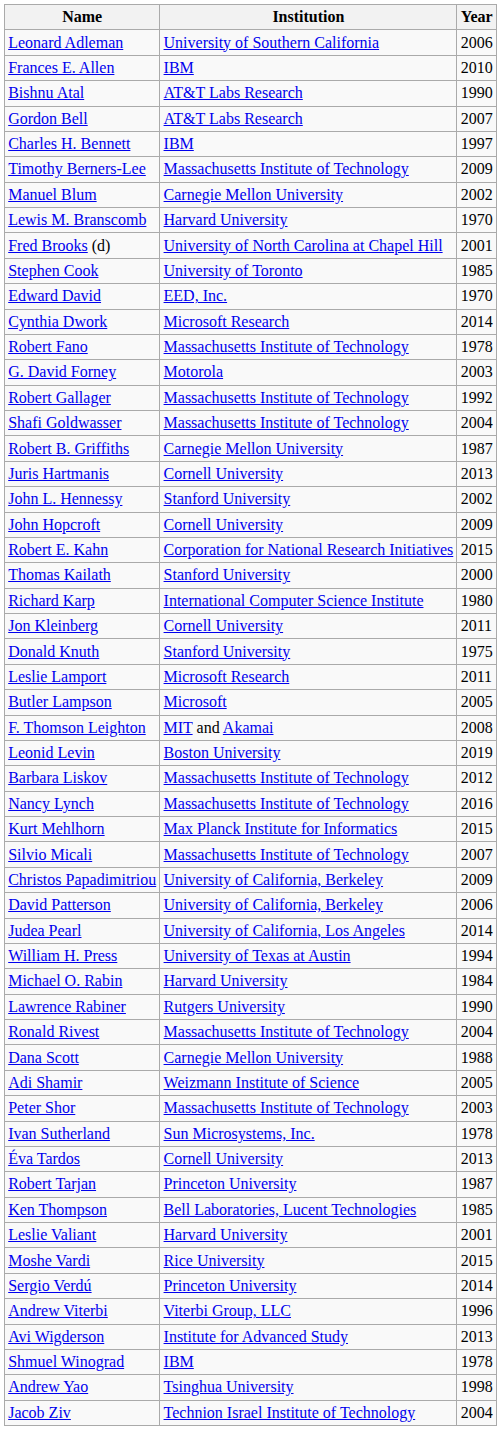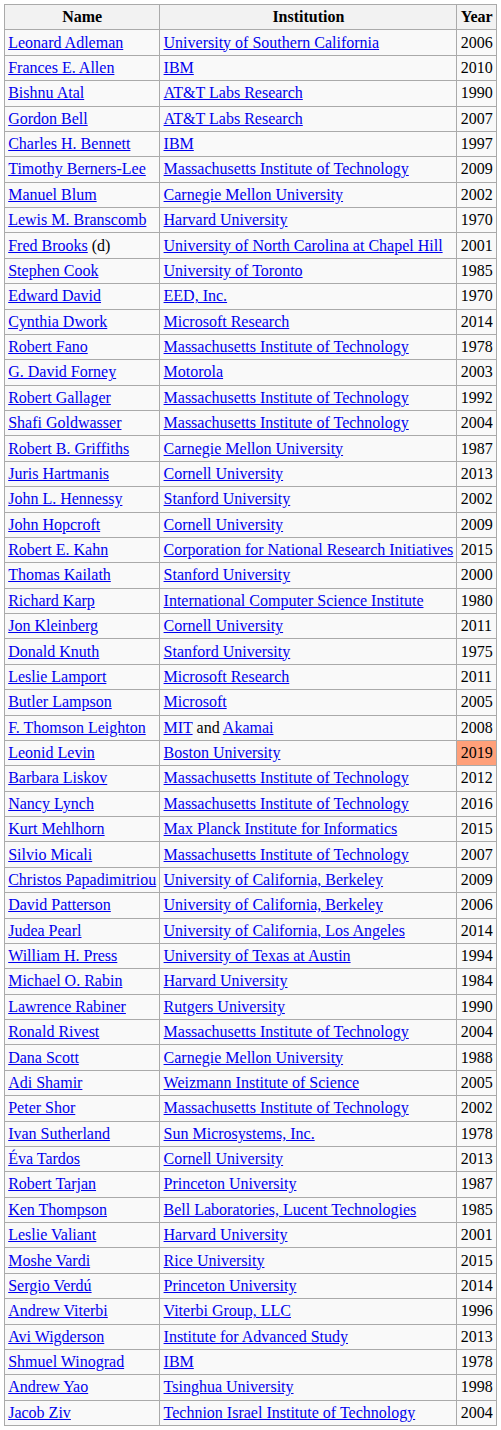 <table class="wikitable sortable">
 <tr>
 <th>Name</th>
 <th>Institution</th>
 <th>Year</th>
 </tr>
 <tr>
 <td><a href='#'>Leonard Adleman</a></td>
 <td><a href='#'>University of Southern California</a></td>
 <td>2006</td>
 </tr>
 <tr --->
 <td><a href='#'>Frances E. Allen</a></td>
 <td><a href='#'>IBM</a></td>
 <td>2010</td>
 </tr>
 <tr --->
 <td><a href='#'>Bishnu Atal</a></td>
 <td><a href='#'>AT&T Labs Research</a></td>
 <td>1990</td>
 </tr>
 <tr --->
 <td><a href='#'>Gordon Bell</a></td>
 <td><a href='#'>AT&T Labs Research</a></td>
 <td>2007</td>
 </tr>
 <tr --->
 <td><a href='#'>Charles H. Bennett</a></td>
 <td><a href='#'>IBM</a></td>
 <td>1997</td>
 </tr>
 <tr --->
 <td><a href='#'>Timothy Berners-Lee</a></td>
 <td><a href='#'>Massachusetts Institute of Technology</a></td>
 <td>2009</td>
 </tr>
 <tr --->
 <td><a href='#'>Manuel Blum</a></td>
 <td><a href='#'>Carnegie Mellon University</a></td>
 <td>2002</td>
 </tr>
 <tr --->
 <td><a href='#'>Lewis M. Branscomb</a></td>
 <td><a href='#'>Harvard University</a></td>
 <td>1970</td>
 </tr>
 <tr --->
 <td><a href='#'>Fred Brooks</a> (d)</td>
 <td><a href='#'>University of North Carolina at Chapel Hill</a></td>
 <td>2001</td>
 </tr>
 <tr --->
 <td><a href='#'>Stephen Cook</a></td>
 <td><a href='#'>University of Toronto</a></td>
 <td>1985</td>
 </tr>
 <tr --->
 <td><a href='#'>Edward David</a></td>
 <td><a href='#'>EED, Inc.</a></td>
 <td>1970</td>
 </tr>
 <tr --->
 <td><a href='#'>Cynthia Dwork</a></td>
 <td><a href='#'>Microsoft Research</a></td>
 <td>2014</td>
 </tr>
 <tr --->
 <td><a href='#'>Robert Fano</a></td>
 <td><a href='#'>Massachusetts Institute of Technology</a></td>
 <td>1978</td>
 </tr>
 <tr --->
 <td><a href='#'>G. David Forney</a></td>
 <td><a href='#'>Motorola</a></td>
 <td>2003</td>
 </tr>
 <tr --->
 <td><a href='#'>Robert Gallager</a></td>
 <td><a href='#'>Massachusetts Institute of Technology</a></td>
 <td>1992</td>
 </tr>
 <tr --->
 <td><a href='#'>Shafi Goldwasser</a></td>
 <td><a href='#'>Massachusetts Institute of Technology</a></td>
 <td>2004</td>
 </tr>
 <tr --->
 <td><a href='#'>Robert B. Griffiths</a></td>
 <td><a href='#'>Carnegie Mellon University</a></td>
 <td>1987</td>
 </tr>
 <tr --->
 <td><a href='#'>Juris Hartmanis</a></td>
 <td><a href='#'>Cornell University</a></td>
 <td>2013</td>
 </tr>
 <tr --->
 <td><a href='#'>John L. Hennessy</a></td>
 <td><a href='#'>Stanford University</a></td>
 <td>2002</td>
 </tr>
 <tr --->
 <td><a href='#'>John Hopcroft</a></td>
 <td><a href='#'>Cornell University</a></td>
 <td>2009</td>
 </tr>
 <tr --->
 <td><a href='#'>Robert E. Kahn</a></td>
 <td><a href='#'>Corporation for National Research Initiatives</a></td>
 <td>2015</td>
 </tr>
 <tr --->
 <td><a href='#'>Thomas Kailath</a></td>
 <td><a href='#'>Stanford University</a></td>
 <td>2000</td>
 </tr>
 <tr --->
 <td><a href='#'>Richard Karp</a></td>
 <td><a href='#'>International Computer Science Institute</a></td>
 <td>1980</td>
 </tr>
 <tr --->
 <td><a href='#'>Jon Kleinberg</a></td>
 <td><a href='#'>Cornell University</a></td>
 <td>2011</td>
 </tr>
 <tr --->
 <td><a href='#'>Donald Knuth</a></td>
 <td><a href='#'>Stanford University</a></td>
 <td>1975</td>
 </tr>
 <tr --->
 <td><a href='#'>Leslie Lamport</a></td>
 <td><a href='#'>Microsoft Research</a></td>
 <td>2011</td>
 </tr>
 <tr --->
 <td><a href='#'>Butler Lampson</a></td>
 <td><a href='#'>Microsoft</a></td>
 <td>2005</td>
 </tr>
 <tr --->
 <td><a href='#'>F. Thomson Leighton</a></td>
 <td><a href='#'>MIT</a> and <a href='#'>Akamai</a></td>
 <td>2008</td>
 </tr>
 <tr --->
 <td><a href='#'>Leonid Levin</a></td>
 <td><a href='#'>Boston University</a></td>
-<td>2019</td>
+<td style="background: lightsalmon;">2019</td>
 </tr>
 <tr --->
 <td><a href='#'>Barbara Liskov</a></td>
 <td><a href='#'>Massachusetts Institute of Technology</a></td>
 <td>2012</td>
 </tr>
 <tr --->
 <td><a href='#'>Nancy Lynch</a></td>
 <td><a href='#'>Massachusetts Institute of Technology</a></td>
 <td>2016</td>
 </tr>
 <tr --->
 <td><a href='#'>Kurt Mehlhorn</a></td>
 <td><a href='#'>Max Planck Institute for Informatics</a></td>
 <td>2015</td>
 </tr>
 <tr --->
 <td><a href='#'>Silvio Micali</a></td>
 <td><a href='#'>Massachusetts Institute of Technology</a></td>
 <td>2007</td>
 </tr>
 <tr --->
 <td><a href='#'>Christos Papadimitriou</a></td>
 <td><a href='#'>University of California, Berkeley</a></td>
 <td>2009</td>
 </tr>
 <tr --->
 <td><a href='#'>David Patterson</a></td>
 <td><a href='#'>University of California, Berkeley</a></td>
 <td>2006</td>
 </tr>
 <tr --->
 <td><a href='#'>Judea Pearl</a></td>
 <td><a href='#'>University of California, Los Angeles</a></td>
 <td>2014</td>
 </tr>
 <tr --->
 <td><a href='#'>William H. Press</a></td>
 <td><a href='#'>University of Texas at Austin</a></td>
 <td>1994</td>
 </tr>
 <tr --->
 <td><a href='#'>Michael O. Rabin</a></td>
 <td><a href='#'>Harvard University</a></td>
 <td>1984</td>
 </tr>
 <tr --->
 <td><a href='#'>Lawrence Rabiner</a></td>
 <td><a href='#'>Rutgers University</a></td>
 <td>1990</td>
 </tr>
 <tr --->
 <td><a href='#'>Ronald Rivest</a></td>
 <td><a href='#'>Massachusetts Institute of Technology</a></td>
 <td>2004</td>
 </tr>
 <tr --->
 <td><a href='#'>Dana Scott</a></td>
 <td><a href='#'>Carnegie Mellon University</a></td>
 <td>1988</td>
 </tr>
 <tr --->
 <td><a href='#'>Adi Shamir</a></td>
 <td><a href='#'>Weizmann Institute of Science</a></td>
 <td>2005</td>
 </tr>
 <tr --->
 <td><a href='#'>Peter Shor</a></td>
 <td><a href='#'>Massachusetts Institute of Technology</a></td>
-<td>2003</td>
+<td>2002</td>
 </tr>
 <tr --->
 <td><a href='#'>Ivan Sutherland</a></td>
 <td><a href='#'>Sun Microsystems, Inc.</a></td>
 <td>1978</td>
 </tr>
 <tr --->
 <td><a href='#'>Éva Tardos</a></td>
 <td><a href='#'>Cornell University</a></td>
 <td>2013</td>
 </tr>
 <tr --->
 <td><a href='#'>Robert Tarjan</a></td>
 <td><a href='#'>Princeton University</a></td>
 <td>1987</td>
 </tr>
 <tr --->
 <td><a href='#'>Ken Thompson</a></td>
 <td><a href='#'>Bell Laboratories, Lucent Technologies</a></td>
 <td>1985</td>
 </tr>
 <tr --->
 <td><a href='#'>Leslie Valiant</a></td>
 <td><a href='#'>Harvard University</a></td>
 <td>2001</td>
 </tr>
 <tr --->
 <td><a href='#'>Moshe Vardi</a></td>
 <td><a href='#'>Rice University</a></td>
 <td>2015</td>
 </tr>
 <tr --->
 <td><a href='#'>Sergio Verdú</a></td>
 <td><a href='#'>Princeton University</a></td>
 <td>2014</td>
 </tr>
 <tr --->
 <td><a href='#'>Andrew Viterbi</a></td>
 <td><a href='#'>Viterbi Group, LLC</a></td>
 <td>1996</td>
 </tr>
 <tr --->
 <td><a href='#'>Avi Wigderson</a></td>
 <td><a href='#'>Institute for Advanced Study</a></td>
 <td>2013</td>
 </tr>
 <tr --->
 <td><a href='#'>Shmuel Winograd</a></td>
 <td><a href='#'>IBM</a></td>
 <td>1978</td>
 </tr>
 <tr --->
 <td><a href='#'>Andrew Yao</a></td>
 <td><a href='#'>Tsinghua University</a></td>
 <td>1998</td>
 </tr>
 <tr --->
 <td><a href='#'>Jacob Ziv</a></td>
 <td><a href='#'>Technion Israel Institute of Technology</a></td>
 <td>2004</td>
 </tr>
 <tr --->
 </tr>
 </table>
